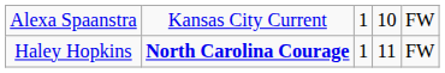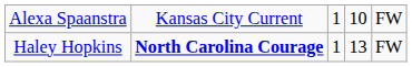 <table class="wikitable" style="text-align:center;">
 <tr>
 <td><a href='#'>Alexa Spaanstra</a></td>
 <td><a href='#'>Kansas City Current</a></td>
 <td>1</td>
 <td>10</td>
 <td>FW</td>
 </tr>
 <tr>
 <td><a href='#'>Haley Hopkins</a></td>
 <td><strong><a href='#'>North Carolina Courage</a></strong></td>
 <td>1</td>
-<td>11</td>
+<td>13</td>
 <td>FW</td>
 </tr>
 </table>
